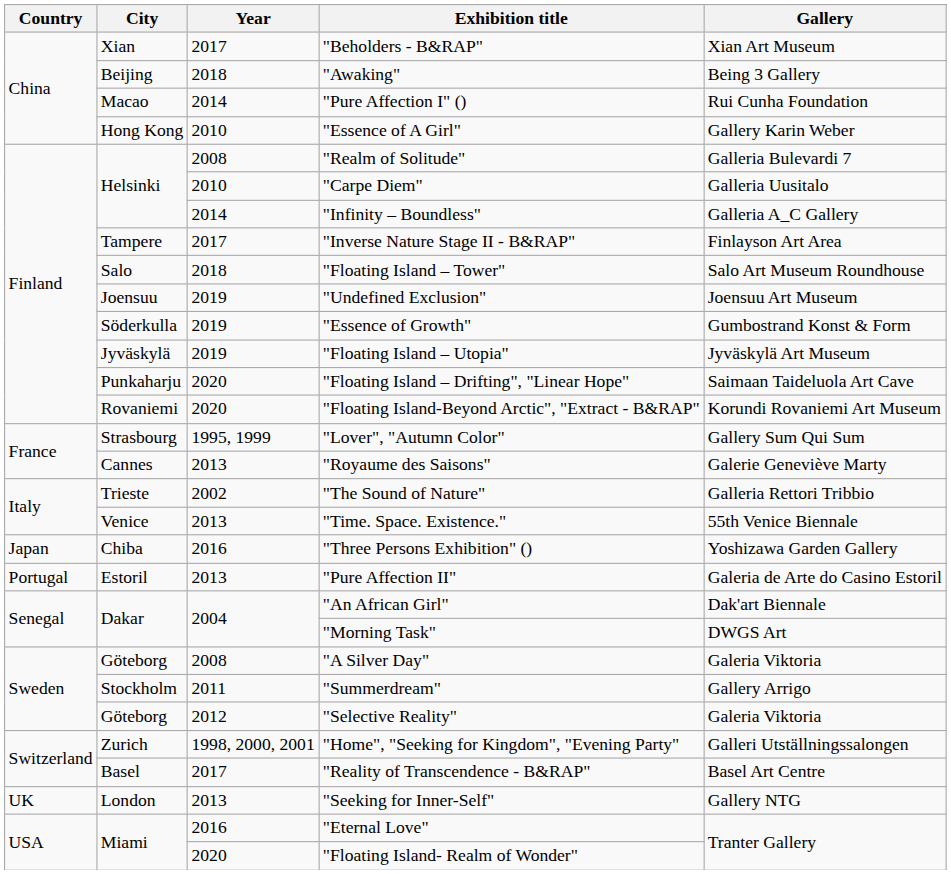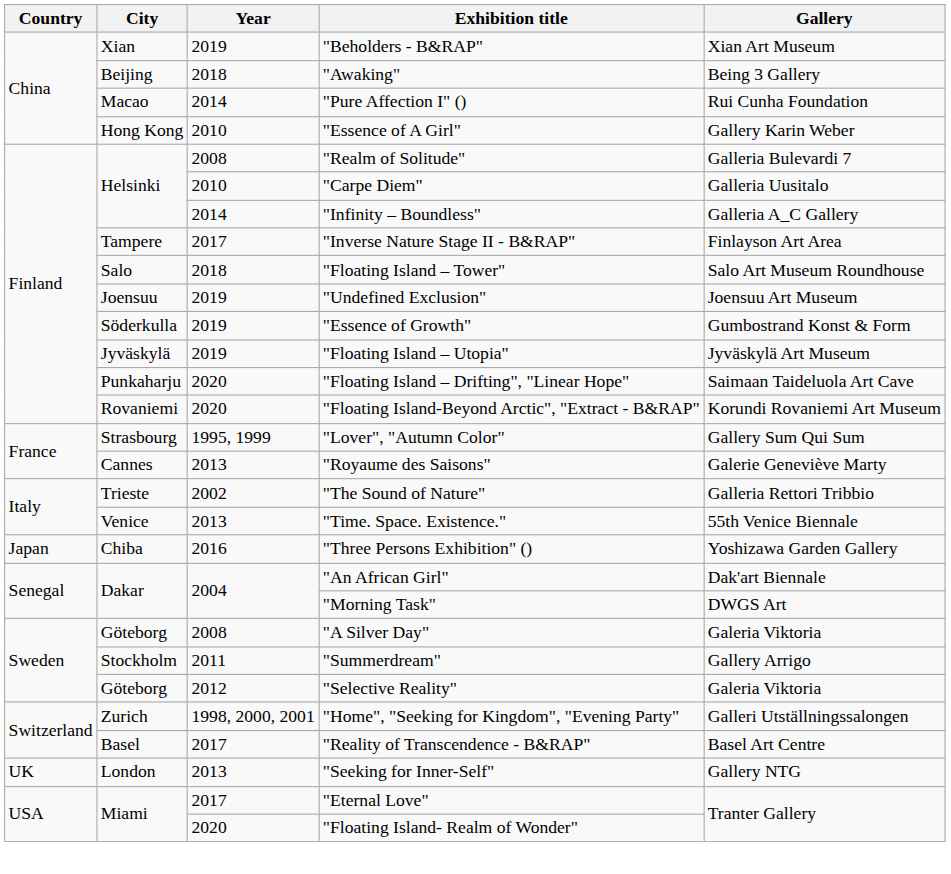 <table class="wikitable sortable mw-collapsible">
 <tr>
 <th>Country</th>
 <th>City</th>
 <th>Year</th>
 <th>Exhibition title</th>
 <th>Gallery</th>
 </tr>
 <tr>
 <td rowspan="4">China</td>
 <td>Xian</td>
-<td>2017</td>
+<td>2019</td>
 <td>"Beholders - B&RAP"</td>
 <td>Xian Art Museum</td>
 </tr>
 <tr>
 <td>Beijing</td>
 <td>2018</td>
 <td>"Awaking"</td>
 <td>Being 3 Gallery</td>
 </tr>
 <tr>
 <td>Macao</td>
 <td>2014</td>
 <td>"Pure Affection I" ()</td>
 <td>Rui Cunha Foundation</td>
 </tr>
 <tr>
 <td>Hong Kong</td>
 <td>2010</td>
 <td>"Essence of A Girl"</td>
 <td>Gallery Karin Weber</td>
 </tr>
 <tr>
 <td rowspan="10">Finland</td>
 <td rowspan="3">Helsinki</td>
 <td>2008</td>
 <td>"Realm of Solitude"</td>
 <td>Galleria Bulevardi 7</td>
 </tr>
 <tr>
 <td>2010</td>
 <td>"Carpe Diem"</td>
 <td>Galleria Uusitalo</td>
 </tr>
 <tr>
 <td>2014</td>
 <td>"Infinity – Boundless"</td>
 <td>Galleria A_C Gallery</td>
 </tr>
 <tr>
 <td>Tampere</td>
 <td>2017</td>
 <td>"Inverse Nature Stage II - B&RAP"</td>
 <td>Finlayson Art Area</td>
 </tr>
 <tr>
 <td>Salo</td>
 <td>2018</td>
 <td>"Floating Island – Tower"</td>
 <td>Salo Art Museum Roundhouse</td>
 </tr>
 <tr>
 <td>Joensuu</td>
 <td>2019</td>
 <td>"Undefined Exclusion"</td>
 <td>Joensuu Art Museum</td>
 </tr>
 <tr>
 <td>Söderkulla</td>
 <td>2019</td>
 <td>"Essence of Growth"</td>
 <td>Gumbostrand Konst & Form</td>
 </tr>
 <tr>
 <td>Jyväskylä</td>
 <td>2019</td>
 <td>"Floating Island – Utopia"</td>
 <td>Jyväskylä Art Museum</td>
 </tr>
 <tr>
 <td>Punkaharju</td>
 <td>2020</td>
 <td>"Floating Island – Drifting", "Linear Hope"</td>
 <td>Saimaan Taideluola Art Cave</td>
 </tr>
 <tr>
 <td>Rovaniemi</td>
 <td>2020</td>
 <td>"Floating Island-Beyond Arctic", "Extract - B&RAP"</td>
 <td>Korundi Rovaniemi Art Museum</td>
 </tr>
 <tr>
 <td rowspan="2">France</td>
 <td>Strasbourg</td>
 <td>1995, 1999</td>
 <td>"Lover", "Autumn Color"</td>
 <td>Gallery Sum Qui Sum</td>
 </tr>
 <tr>
 <td>Cannes</td>
 <td>2013</td>
 <td>"Royaume des Saisons"</td>
 <td>Galerie Geneviève Marty</td>
 </tr>
 <tr>
 <td rowspan="2">Italy</td>
 <td>Trieste</td>
 <td>2002</td>
 <td>"The Sound of Nature"</td>
 <td>Galleria Rettori Tribbio</td>
 </tr>
 <tr>
 <td>Venice</td>
 <td>2013</td>
 <td>"Time. Space. Existence."</td>
 <td>55th Venice Biennale</td>
 </tr>
 <tr>
 <td>Japan</td>
 <td>Chiba</td>
 <td>2016</td>
 <td>"Three Persons Exhibition" ()</td>
 <td>Yoshizawa Garden Gallery</td>
 </tr>
 <tr>
-<td>Portugal</td>
-<td>Estoril</td>
-<td>2013</td>
-<td>"Pure Affection II"</td>
-<td>Galeria de Arte do Casino Estoril</td>
-</tr>
-<tr>
 <td rowspan="2">Senegal</td>
 <td rowspan="2">Dakar</td>
 <td rowspan="2">2004</td>
 <td>"An African Girl"</td>
 <td>Dak'art Biennale</td>
 </tr>
 <tr>
 <td>"Morning Task"</td>
 <td>DWGS Art</td>
 </tr>
 <tr>
 <td rowspan="3">Sweden</td>
 <td>Göteborg</td>
 <td>2008</td>
 <td>"A Silver Day"</td>
 <td>Galeria Viktoria</td>
 </tr>
 <tr>
 <td>Stockholm</td>
 <td>2011</td>
 <td>"Summerdream"</td>
 <td>Gallery Arrigo</td>
 </tr>
 <tr>
 <td>Göteborg</td>
 <td>2012</td>
 <td>"Selective Reality"</td>
 <td>Galeria Viktoria</td>
 </tr>
 <tr>
 <td rowspan="2">Switzerland</td>
 <td>Zurich</td>
 <td>1998, 2000, 2001</td>
 <td>"Home", "Seeking for Kingdom", "Evening Party"</td>
 <td>Galleri Utställningssalongen</td>
 </tr>
 <tr>
 <td>Basel</td>
 <td>2017</td>
 <td>"Reality of Transcendence - B&RAP"</td>
 <td>Basel Art Centre</td>
 </tr>
 <tr>
 <td>UK</td>
 <td>London</td>
 <td>2013</td>
 <td>"Seeking for Inner-Self"</td>
 <td>Gallery NTG</td>
 </tr>
 <tr>
 <td rowspan="2">USA</td>
 <td rowspan="2">Miami</td>
-<td>2016</td>
+<td>2017</td>
 <td>"Eternal Love"</td>
 <td rowspan="2">Tranter Gallery</td>
 </tr>
 <tr>
 <td>2020</td>
 <td>"Floating Island- Realm of Wonder"</td>
 </tr>
 </table>
